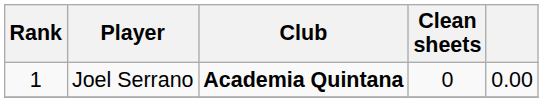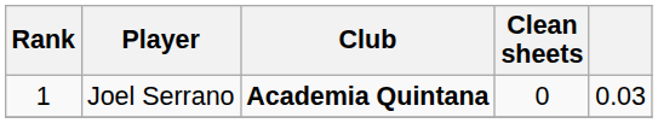 <table class="wikitable" style="text-align:center">
 <tr>
 <th>Rank</th>
 <th>Player</th>
 <th>Club</th>
 <th>Clean<br>sheets</th>
 <th></th>
 </tr>
 <tr>
 <td rowspan="1">1</td>
 <td align="left"> Joel Serrano</td>
 <td align="left"><strong>Academia Quintana</strong></td>
 <td rowspan="1">0</td>
-<td rowspan="1">0.00</td>
+<td rowspan="1">0.03</td>
 </tr>
 <tr>
 </tr>
 </table>
